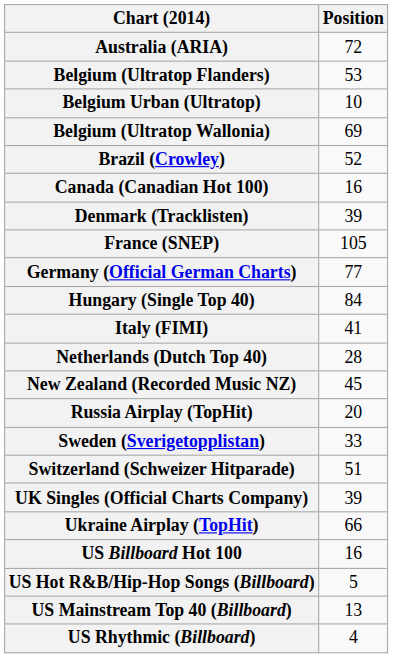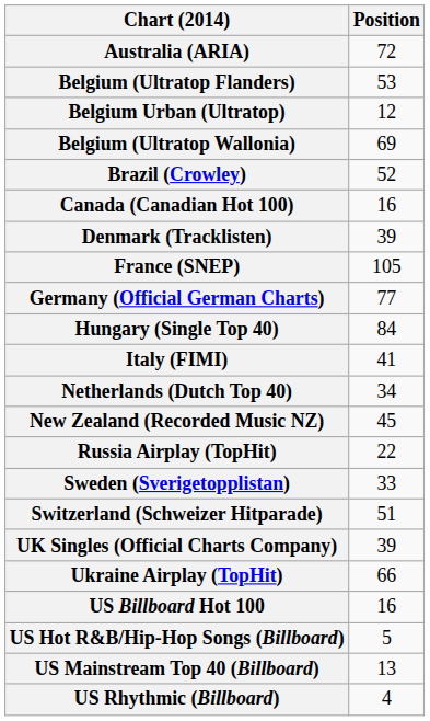 <table class="wikitable plainrowheaders sortable" style="text-align:center;">
 <tr>
 <th scope="col">Chart (2014)</th>
 <th scope="col">Position</th>
 </tr>
 <tr>
 <th scope="row">Australia (ARIA)</th>
 <td>72</td>
 </tr>
 <tr>
 <th scope="row">Belgium (Ultratop Flanders)</th>
 <td>53</td>
 </tr>
 <tr>
 <th scope="row">Belgium Urban (Ultratop)</th>
-<td>10</td>
+<td>12</td>
 </tr>
 <tr>
 <th scope="row">Belgium (Ultratop Wallonia)</th>
 <td>69</td>
 </tr>
 <tr>
 <th scope="row">Brazil (<a href='#'>Crowley</a>)</th>
 <td>52</td>
 </tr>
 <tr>
 <th scope="row">Canada (Canadian Hot 100)</th>
 <td>16</td>
 </tr>
 <tr>
 <th scope="row">Denmark (Tracklisten)</th>
 <td>39</td>
 </tr>
 <tr>
 <th scope="row">France (SNEP)</th>
 <td>105</td>
 </tr>
 <tr>
 <th scope="row">Germany (<a href='#'>Official German Charts</a>)</th>
 <td>77</td>
 </tr>
 <tr>
 <th scope="row">Hungary (Single Top 40)</th>
 <td>84</td>
 </tr>
 <tr>
 <th scope="row">Italy (FIMI)</th>
 <td>41</td>
 </tr>
 <tr>
 <th scope="row">Netherlands (Dutch Top 40)</th>
-<td>28</td>
+<td>34</td>
 </tr>
 <tr>
 <th scope="row">New Zealand (Recorded Music NZ)</th>
 <td>45</td>
 </tr>
 <tr>
 <th scope="row">Russia Airplay (TopHit)</th>
-<td>20</td>
+<td>22</td>
 </tr>
 <tr>
 <th scope="row">Sweden (<a href='#'>Sverigetopplistan</a>)</th>
 <td>33</td>
 </tr>
 <tr>
 <th scope="row">Switzerland (Schweizer Hitparade)</th>
 <td>51</td>
 </tr>
 <tr>
 <th scope="row">UK Singles (Official Charts Company)</th>
 <td>39</td>
 </tr>
 <tr>
 <th scope="row">Ukraine Airplay (<a href='#'>TopHit</a>)</th>
 <td>66</td>
 </tr>
 <tr>
 <th scope="row">US <em>Billboard</em> Hot 100</th>
 <td>16</td>
 </tr>
 <tr>
 <th scope="row">US Hot R&B/Hip-Hop Songs (<em>Billboard</em>)</th>
 <td>5</td>
 </tr>
 <tr>
 <th scope="row">US Mainstream Top 40 (<em>Billboard</em>)</th>
 <td>13</td>
 </tr>
 <tr>
 <th scope="row">US Rhythmic (<em>Billboard</em>)</th>
 <td>4</td>
 </tr>
 </table>
